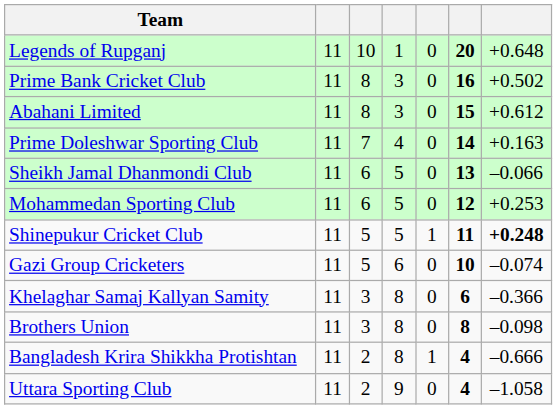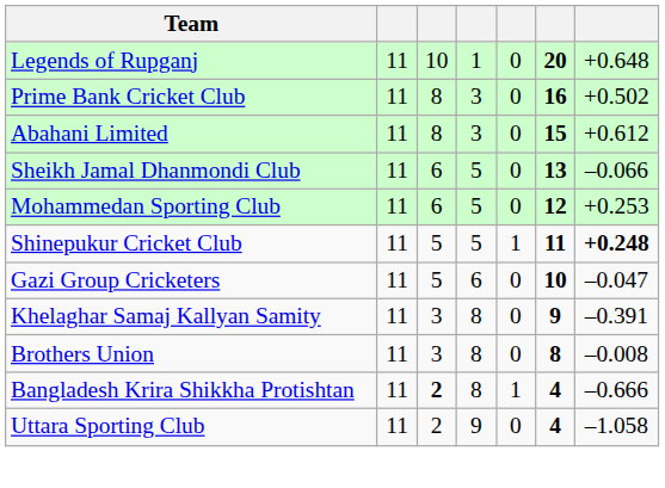 <table class="wikitable" style="text-align:center">
 <tr>
 <th style="width:250px">Team</th>
 <th width="20"></th>
 <th width="20"></th>
 <th width="20"></th>
 <th width="20"></th>
 <th width="20"></th>
 <th width="50"></th>
 </tr>
 <tr style="background:#cfc">
 <td style="text-align:left;"><a href='#'>Legends of Rupganj</a></td>
 <td>11</td>
 <td>10</td>
 <td>1</td>
 <td>0</td>
 <td><strong>20</strong></td>
 <td>+0.648</td>
 </tr>
 <tr style="background:#cfc">
 <td style="text-align:left;"><a href='#'>Prime Bank Cricket Club</a></td>
 <td>11</td>
 <td>8</td>
 <td>3</td>
 <td>0</td>
 <td><strong>16</strong></td>
 <td>+0.502</td>
 </tr>
 <tr style="background:#cfc">
 <td style="text-align:left;"><a href='#'>Abahani Limited</a></td>
 <td>11</td>
 <td>8</td>
 <td>3</td>
 <td>0</td>
 <td><strong>15</strong></td>
 <td>+0.612</td>
 </tr>
 <tr style="background:#cfc">
-<td style="text-align:left;"><a href='#'>Prime Doleshwar Sporting Club</a></td>
-<td>11</td>
-<td>7</td>
-<td>4</td>
-<td>0</td>
-<td><strong>14</strong></td>
-<td>+0.163</td>
-</tr>
-<tr style="background:#cfc">
 <td style="text-align:left;"><a href='#'>Sheikh Jamal Dhanmondi Club</a></td>
 <td>11</td>
 <td>6</td>
 <td>5</td>
 <td>0</td>
 <td><strong>13</strong></td>
 <td>–0.066</td>
 </tr>
 <tr style="background:#cfc">
 <td style="text-align:left;"><a href='#'>Mohammedan Sporting Club</a></td>
 <td>11</td>
 <td>6</td>
 <td>5</td>
 <td>0</td>
 <td><strong>12</strong></td>
 <td>+0.253</td>
 </tr>
 <tr>
 <td style="text-align:left;"><a href='#'>Shinepukur Cricket Club</a></td>
 <td>11</td>
 <td>5</td>
 <td>5</td>
 <td>1</td>
 <td><strong>11</strong></td>
 <td><strong>+0.248</strong></td>
 </tr>
 <tr>
 <td style="text-align:left;"><a href='#'>Gazi Group Cricketers</a></td>
 <td>11</td>
 <td>5</td>
 <td>6</td>
 <td>0</td>
 <td><strong>10</strong></td>
-<td>–0.074</td>
+<td>–0.047</td>
 </tr>
 <tr>
 <td style="text-align:left;"><a href='#'>Khelaghar Samaj Kallyan Samity</a></td>
 <td>11</td>
 <td>3</td>
 <td>8</td>
 <td>0</td>
-<td><strong>6</strong></td>
-<td>–0.366</td>
+<td><strong>9</strong></td>
+<td>–0.391</td>
 </tr>
 <tr>
 <td style="text-align:left;"><a href='#'>Brothers Union</a></td>
 <td>11</td>
 <td>3</td>
 <td>8</td>
 <td>0</td>
 <td><strong>8</strong></td>
-<td>–0.098</td>
+<td>–0.008</td>
 </tr>
 <tr>
 <td style="text-align:left;"><a href='#'>Bangladesh Krira Shikkha Protishtan</a></td>
 <td>11</td>
-<td>2</td>
+<td><strong>2</strong></td>
 <td>8</td>
 <td>1</td>
 <td><strong>4</strong></td>
 <td>–0.666</td>
 </tr>
 <tr>
 <td style="text-align:left;"><a href='#'>Uttara Sporting Club</a></td>
 <td>11</td>
 <td>2</td>
 <td>9</td>
 <td>0</td>
 <td><strong>4</strong></td>
 <td>–1.058</td>
 </tr>
 </table>
